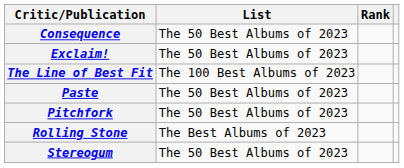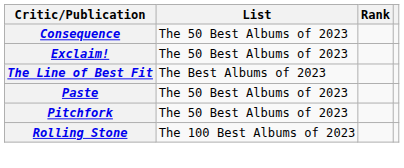 <table class="wikitable sortable plainrowheaders" style="border:none; margin:0;">
 <tr>
 <th scope="col">Critic/Publication</th>
 <th scope="col" class="unsortable">List</th>
 <th scope="col" data-sort-type="number">Rank</th>
 <th scope="col" class="unsortable"></th>
 </tr>
 <tr>
 <th scope="row"><em><a href='#'>Consequence</a></em></th>
 <td>The 50 Best Albums of 2023</td>
 <td></td>
 <td></td>
 </tr>
 <tr>
 <th scope="row"><em><a href='#'>Exclaim!</a></em></th>
 <td>The 50 Best Albums of 2023</td>
 <td></td>
 <td></td>
 </tr>
 <tr>
 <th scope="row"><em><a href='#'>The Line of Best Fit</a></em></th>
-<td>The 100 Best Albums of 2023</td>
+<td>The Best Albums of 2023</td>
 <td></td>
 <td></td>
 </tr>
 <tr>
 <th scope="row"><em><a href='#'>Paste</a></em></th>
 <td>The 50 Best Albums of 2023</td>
 <td></td>
 <td></td>
 </tr>
 <tr>
 <th scope="row"><em><a href='#'>Pitchfork</a></em></th>
 <td>The 50 Best Albums of 2023</td>
 <td></td>
 <td></td>
 </tr>
 <tr>
 <th scope="row"><em><a href='#'>Rolling Stone</a></em></th>
-<td>The Best Albums of 2023</td>
-<td></td>
-<td></td>
-</tr>
-<tr>
-<th scope="row"><em><a href='#'>Stereogum</a></em></th>
-<td>The 50 Best Albums of 2023</td>
+<td>The 100 Best Albums of 2023</td>
 <td></td>
 <td></td>
 </tr>
 </table>
